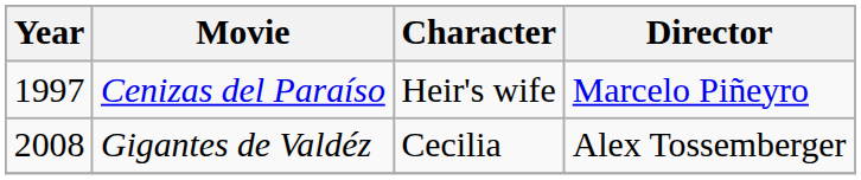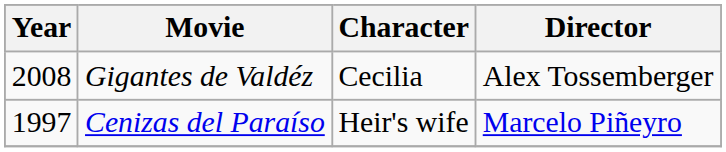 <table class="wikitable">
 <tr>
 <th>Year</th>
 <th>Movie</th>
 <th>Character</th>
 <th>Director</th>
 </tr>
 <tr>
+<td>2008</td>
+<td><em>Gigantes de Valdéz</em></td>
+<td>Cecilia</td>
+<td>Alex Tossemberger</td>
+</tr>
+<tr>
 <td>1997</td>
 <td><em><a href='#'>Cenizas del Paraíso</a></em></td>
 <td>Heir's wife</td>
 <td><a href='#'>Marcelo Piñeyro</a></td>
 </tr>
 <tr>
-<td>2008</td>
-<td><em>Gigantes de Valdéz</em></td>
-<td>Cecilia</td>
-<td>Alex Tossemberger</td>
-</tr>
-<tr>
 </tr>
 </table>
